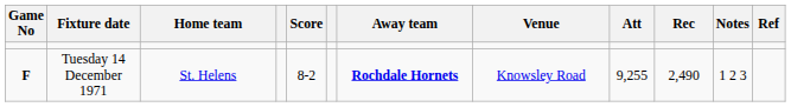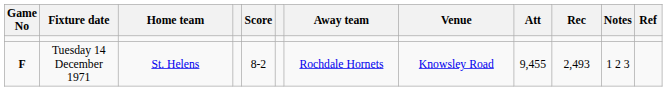 <table class="wikitable" style="text-align:center;">
 <tr>
 <th width=20 abbr="No">Game No</th>
 <th width=100 abbr="Date">Fixture date</th>
 <th width=150 abbr="Home team">Home team</th>
 <th width=5 abbr="space"></th>
 <th width=20 abbr="Score">Score</th>
 <th width=5 abbr="space"></th>
 <th width=150 abbr="Away team">Away team</th>
 <th width=150 abbr="Venue">Venue</th>
 <th width=45 abbr="Att">Att</th>
 <th width=60 abbr="Rec">Rec</th>
 <th width=20 abbr="Notes">Notes</th>
 <th width=30 abbr="Ref">Ref</th>
 </tr>
 <tr>
 <td></td>
 <td></td>
 <td></td>
 <td></td>
 <td></td>
 <td></td>
 <td></td>
 <td></td>
 <td></td>
 <td></td>
 <td></td>
 </tr>
 <tr>
 <td><strong>F</strong></td>
 <td>Tuesday 14 December 1971</td>
 <td><a href='#'>St. Helens</a></td>
 <td></td>
 <td>8-2</td>
 <td></td>
-<td><strong><a href='#'>Rochdale Hornets</a></strong></td>
+<td><a href='#'>Rochdale Hornets</a></td>
 <td><a href='#'>Knowsley Road</a></td>
-<td>9,255</td>
-<td>2,490</td>
+<td>9,455</td>
+<td>2,493</td>
 <td>1 2 3</td>
 <td></td>
 </tr>
 </table>
